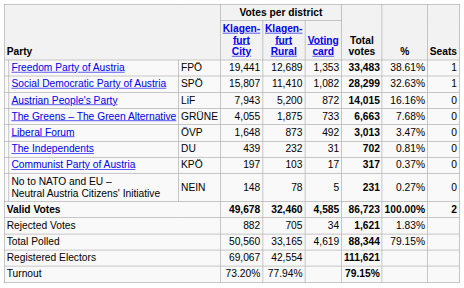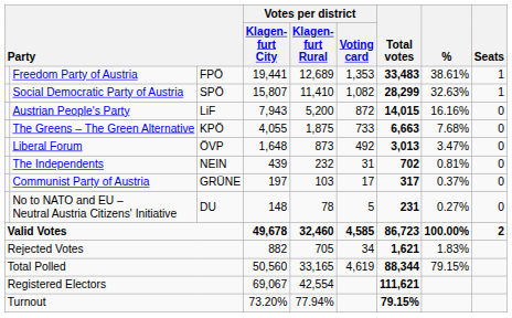 <table class="wikitable" border="1" style="text-align:right;">
 <tr>
 <th style="text-align:left;" valign=bottom rowspan=2 colspan=3>Party</th>
 <th colspan=3>Votes per district</th>
 <th align=center valign=bottom rowspan=2 width="50">Total<br>votes</th>
 <th align=center valign=bottom rowspan=2 width="50">%</th>
 <th align=center valign=bottom rowspan=2>Seats</th>
 </tr>
 <tr>
 <th align=center valign=bottom width="50"><a href='#'>Klagen-<br>furt<br>City</a></th>
 <th align=center valign=bottom width="50"><a href='#'>Klagen-<br>furt<br>Rural</a></th>
 <th align=center valign=bottom width="50"><a href='#'>Voting<br>card</a></th>
 </tr>
 <tr>
 <td></td>
 <td align=left><a href='#'>Freedom Party of Austria</a></td>
 <td align=left>FPÖ</td>
 <td>19,441</td>
 <td>12,689</td>
 <td>1,353</td>
 <td><strong>33,483</strong></td>
 <td>38.61%</td>
 <td>1</td>
 </tr>
 <tr>
 <td></td>
 <td align=left><a href='#'>Social Democratic Party of Austria</a></td>
 <td align=left>SPÖ</td>
 <td>15,807</td>
 <td>11,410</td>
 <td>1,082</td>
 <td><strong>28,299</strong></td>
 <td>32.63%</td>
 <td>1</td>
 </tr>
 <tr>
 <td></td>
 <td align=left><a href='#'>Austrian People's Party</a></td>
 <td align=left>LiF</td>
 <td>7,943</td>
 <td>5,200</td>
 <td>872</td>
 <td><strong>14,015</strong></td>
 <td>16.16%</td>
 <td>0</td>
 </tr>
 <tr>
 <td></td>
 <td align=left style="white-space: nowrap;"><a href='#'>The Greens – The Green Alternative</a></td>
-<td align=left>GRÜNE</td>
+<td align=left>KPÖ</td>
 <td>4,055</td>
 <td>1,875</td>
 <td>733</td>
 <td><strong>6,663</strong></td>
 <td>7.68%</td>
 <td>0</td>
 </tr>
 <tr>
 <td></td>
 <td align=left><a href='#'>Liberal Forum</a></td>
 <td align=left>ÖVP</td>
 <td>1,648</td>
 <td>873</td>
 <td>492</td>
 <td><strong>3,013</strong></td>
 <td>3.47%</td>
 <td>0</td>
 </tr>
 <tr>
 <td></td>
 <td align=left><a href='#'>The Independents</a></td>
-<td align=left>DU</td>
+<td align=left>NEIN</td>
 <td>439</td>
 <td>232</td>
 <td>31</td>
 <td><strong>702</strong></td>
 <td>0.81%</td>
 <td>0</td>
 </tr>
 <tr>
 <td></td>
 <td align=left><a href='#'>Communist Party of Austria</a></td>
-<td align=left>KPÖ</td>
+<td align=left>GRÜNE</td>
 <td>197</td>
 <td>103</td>
 <td>17</td>
 <td><strong>317</strong></td>
 <td>0.37%</td>
 <td>0</td>
 </tr>
 <tr>
 <td></td>
 <td align=left>No to NATO and EU –<br>Neutral Austria Citizens' Initiative</td>
-<td align=left>NEIN</td>
+<td align=left>DU</td>
 <td>148</td>
 <td>78</td>
 <td>5</td>
 <td><strong>231</strong></td>
 <td>0.27%</td>
 <td>0</td>
 </tr>
 <tr style="font-weight:bold">
 <td align=left colspan=3>Valid Votes</td>
 <td>49,678</td>
 <td>32,460</td>
 <td>4,585</td>
 <td>86,723</td>
 <td>100.00%</td>
 <td>2</td>
 </tr>
 <tr>
 <td align=left colspan=3>Rejected Votes</td>
 <td>882</td>
 <td>705</td>
 <td>34</td>
 <td><strong>1,621</strong></td>
 <td>1.83%</td>
 <td></td>
 </tr>
 <tr>
 <td align=left colspan=3>Total Polled</td>
 <td>50,560</td>
 <td>33,165</td>
 <td>4,619</td>
 <td><strong>88,344</strong></td>
 <td>79.15%</td>
 <td></td>
 </tr>
 <tr>
 <td align=left colspan=3>Registered Electors</td>
 <td>69,067</td>
 <td>42,554</td>
 <td></td>
 <td><strong>111,621</strong></td>
 <td></td>
 <td></td>
 </tr>
 <tr>
 <td align=left colspan=3>Turnout</td>
 <td>73.20%</td>
 <td>77.94%</td>
 <td></td>
 <td><strong>79.15%</strong></td>
 <td></td>
 <td></td>
 </tr>
 </table>
